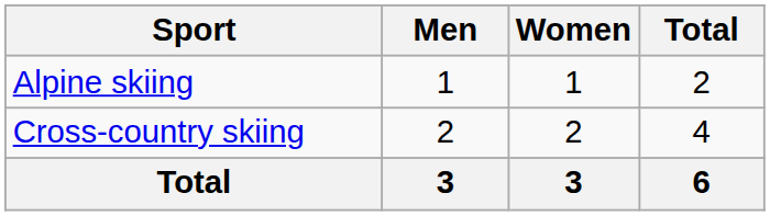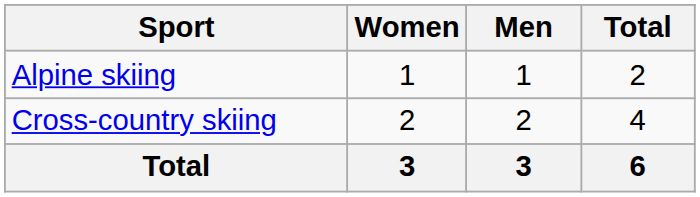 <table class="wikitable sortable" style="text-align:center">
 <tr>
 <th width=180>Sport</th>
+<th width=55>Women</th>
 <th width=55>Men</th>
-<th width=55>Women</th>
 <th width=55>Total</th>
 </tr>
 <tr>
 <td align=left><a href='#'>Alpine skiing</a></td>
 <td>1</td>
 <td>1</td>
 <td>2</td>
 </tr>
 <tr>
 <td align=left><a href='#'>Cross-country skiing</a></td>
 <td>2</td>
 <td>2</td>
 <td>4</td>
 </tr>
 <tr>
 <th>Total</th>
 <th>3</th>
 <th>3</th>
 <th>6</th>
 </tr>
 </table>
